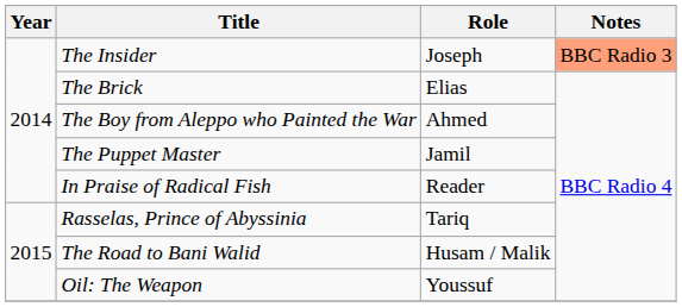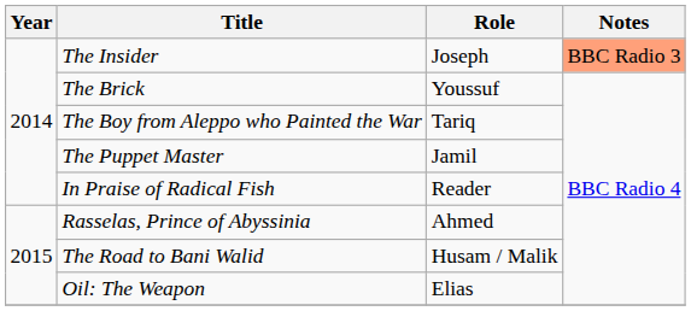 <table class="wikitable sortable">
 <tr>
 <th>Year</th>
 <th>Title</th>
 <th>Role</th>
 <th class="unsortable">Notes</th>
 </tr>
 <tr>
 <td rowspan="5">2014</td>
 <td><em>The Insider</em></td>
 <td>Joseph</td>
 <td style="background: lightsalmon;">BBC Radio 3</td>
 </tr>
 <tr>
 <td><em>The Brick</em></td>
-<td>Elias</td>
+<td>Youssuf</td>
 <td rowspan="7"><a href='#'>BBC Radio 4</a></td>
 </tr>
 <tr>
 <td><em>The Boy from Aleppo who Painted the War</em></td>
-<td>Ahmed</td>
+<td>Tariq</td>
 </tr>
 <tr>
 <td><em>The Puppet Master</em></td>
 <td>Jamil</td>
 </tr>
 <tr>
 <td><em>In Praise of Radical Fish</em></td>
 <td>Reader</td>
 </tr>
 <tr>
 <td rowspan="3">2015</td>
 <td><em>Rasselas, Prince of Abyssinia</em></td>
-<td>Tariq</td>
+<td>Ahmed</td>
 </tr>
 <tr>
 <td><em>The Road to Bani Walid</em></td>
 <td>Husam / Malik</td>
 </tr>
 <tr>
 <td><em>Oil: The Weapon</em></td>
-<td>Youssuf</td>
+<td>Elias</td>
 </tr>
 <tr>
 </tr>
 </table>
